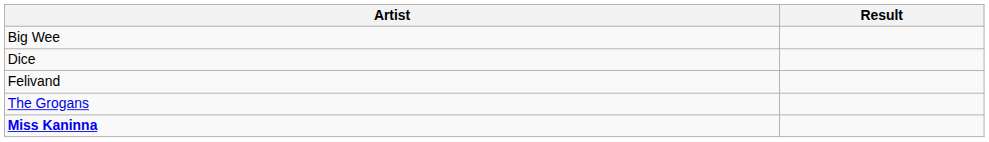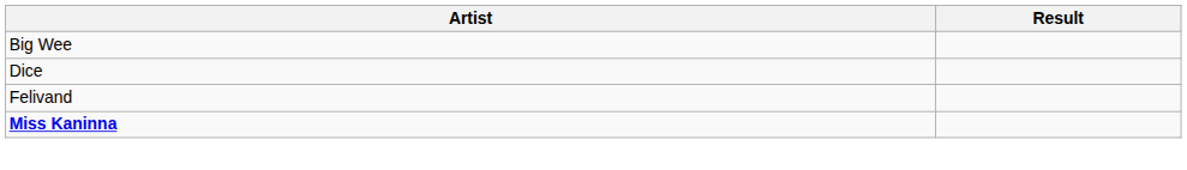 <table class="sortable wikitable">
 <tr bgcolor="#bebebe">
 <th width="19%">Artist</th>
 <th width="5%">Result</th>
 </tr>
 <tr>
 <td>Big Wee</td>
 <td></td>
 </tr>
 <tr>
 <td>Dice</td>
 <td></td>
 </tr>
 <tr>
 <td>Felivand</td>
 <td></td>
 </tr>
 <tr>
-<td><a href='#'>The Grogans</a></td>
-<td></td>
-</tr>
-<tr>
 <td><strong><a href='#'>Miss Kaninna</a></strong></td>
 <td></td>
 </tr>
 </table>
